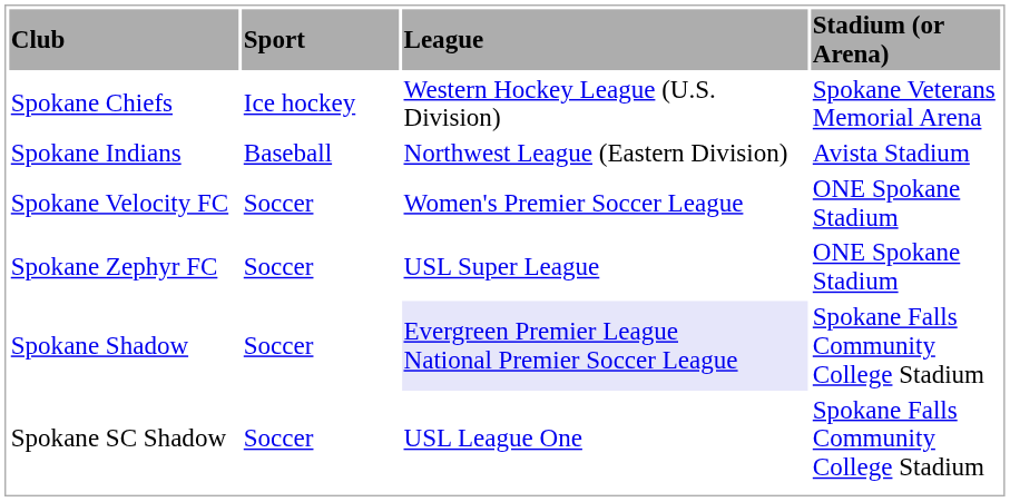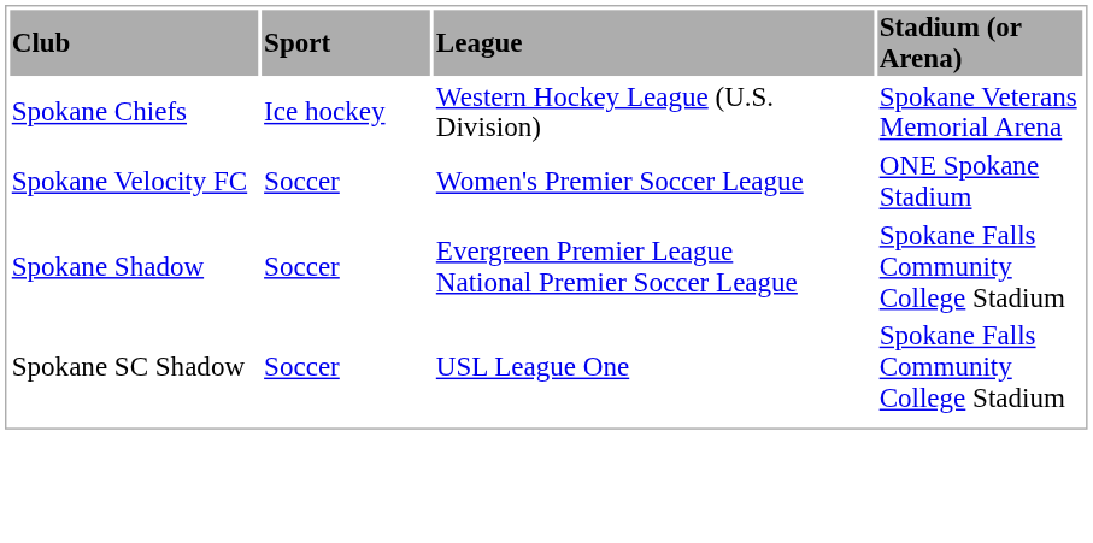 <table style="border: 1px solid #ADADAD; margin-bottom: 10px; padding-bottom: 5px;">
 <tr bgcolor=#ADADAD align=left>
 <th width=150px>Club</th>
 <th width=100px>Sport</th>
 <th width=270px>League</th>
 <th width=120px>Stadium (or Arena)</th>
 </tr>
 <tr>
 <td><a href='#'>Spokane Chiefs</a></td>
 <td><a href='#'>Ice hockey</a></td>
 <td><a href='#'>Western Hockey League</a> (U.S. Division)</td>
 <td><a href='#'>Spokane Veterans Memorial Arena</a></td>
 </tr>
 <tr>
-<td><a href='#'>Spokane Indians</a></td>
-<td><a href='#'>Baseball</a></td>
-<td><a href='#'>Northwest League</a> (Eastern Division)</td>
-<td><a href='#'>Avista Stadium</a></td>
-</tr>
-<tr>
 <td><a href='#'>Spokane Velocity FC</a></td>
 <td><a href='#'>Soccer</a></td>
 <td><a href='#'>Women's Premier Soccer League</a></td>
 <td><a href='#'>ONE Spokane Stadium</a></td>
 </tr>
 <tr>
-<td><a href='#'>Spokane Zephyr FC</a></td>
-<td><a href='#'>Soccer</a></td>
-<td><a href='#'>USL Super League</a></td>
-<td><a href='#'>ONE Spokane Stadium</a></td>
-</tr>
-<tr>
 <td><a href='#'>Spokane Shadow</a></td>
 <td><a href='#'>Soccer</a></td>
-<td style="background: lavender;"><a href='#'>Evergreen Premier League</a><br><a href='#'>National Premier Soccer League</a></td>
+<td><a href='#'>Evergreen Premier League</a><br><a href='#'>National Premier Soccer League</a></td>
 <td><a href='#'>Spokane Falls Community College</a> Stadium</td>
 </tr>
 <tr>
 <td>Spokane SC Shadow</td>
 <td><a href='#'>Soccer</a></td>
 <td><a href='#'>USL League One</a></td>
 <td><a href='#'>Spokane Falls Community College</a> Stadium</td>
 </tr>
 </table>
